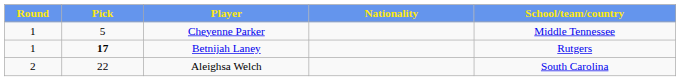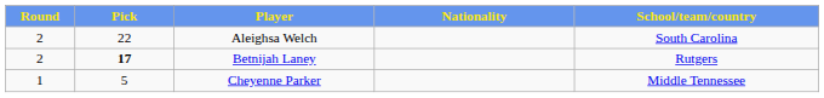 <table class="wikitable" style="text-align:center; width:60em">
 <tr>
 <th style="background:#6495ED; color:#FDE910;" width="2%">Round</th>
 <th style="background:#6495ED; color:#FDE910;" width="5%">Pick</th>
 <th style="background:#6495ED; color:#FDE910;" width="10%">Player</th>
 <th style="background:#6495ED; color:#FDE910;" width="10%">Nationality</th>
 <th style="background:#6495ED; color:#FDE910;" width="10%">School/team/country</th>
 </tr>
 <tr>
+<td>2</td>
+<td>22</td>
+<td>Aleighsa Welch</td>
+<td></td>
+<td><a href='#'>South Carolina</a></td>
+</tr>
+<tr>
+<td>2</td>
+<td><strong>17</strong></td>
+<td><a href='#'>Betnijah Laney</a></td>
+<td></td>
+<td><a href='#'>Rutgers</a></td>
+</tr>
+<tr>
 <td>1</td>
 <td>5</td>
 <td><a href='#'>Cheyenne Parker</a></td>
 <td></td>
 <td><a href='#'>Middle Tennessee</a></td>
 </tr>
-<tr>
-<td>1</td>
-<td><strong>17</strong></td>
-<td><a href='#'>Betnijah Laney</a></td>
-<td></td>
-<td><a href='#'>Rutgers</a></td>
-</tr>
-<tr>
-<td>2</td>
-<td>22</td>
-<td>Aleighsa Welch</td>
-<td></td>
-<td><a href='#'>South Carolina</a></td>
-</tr>
 </table>
